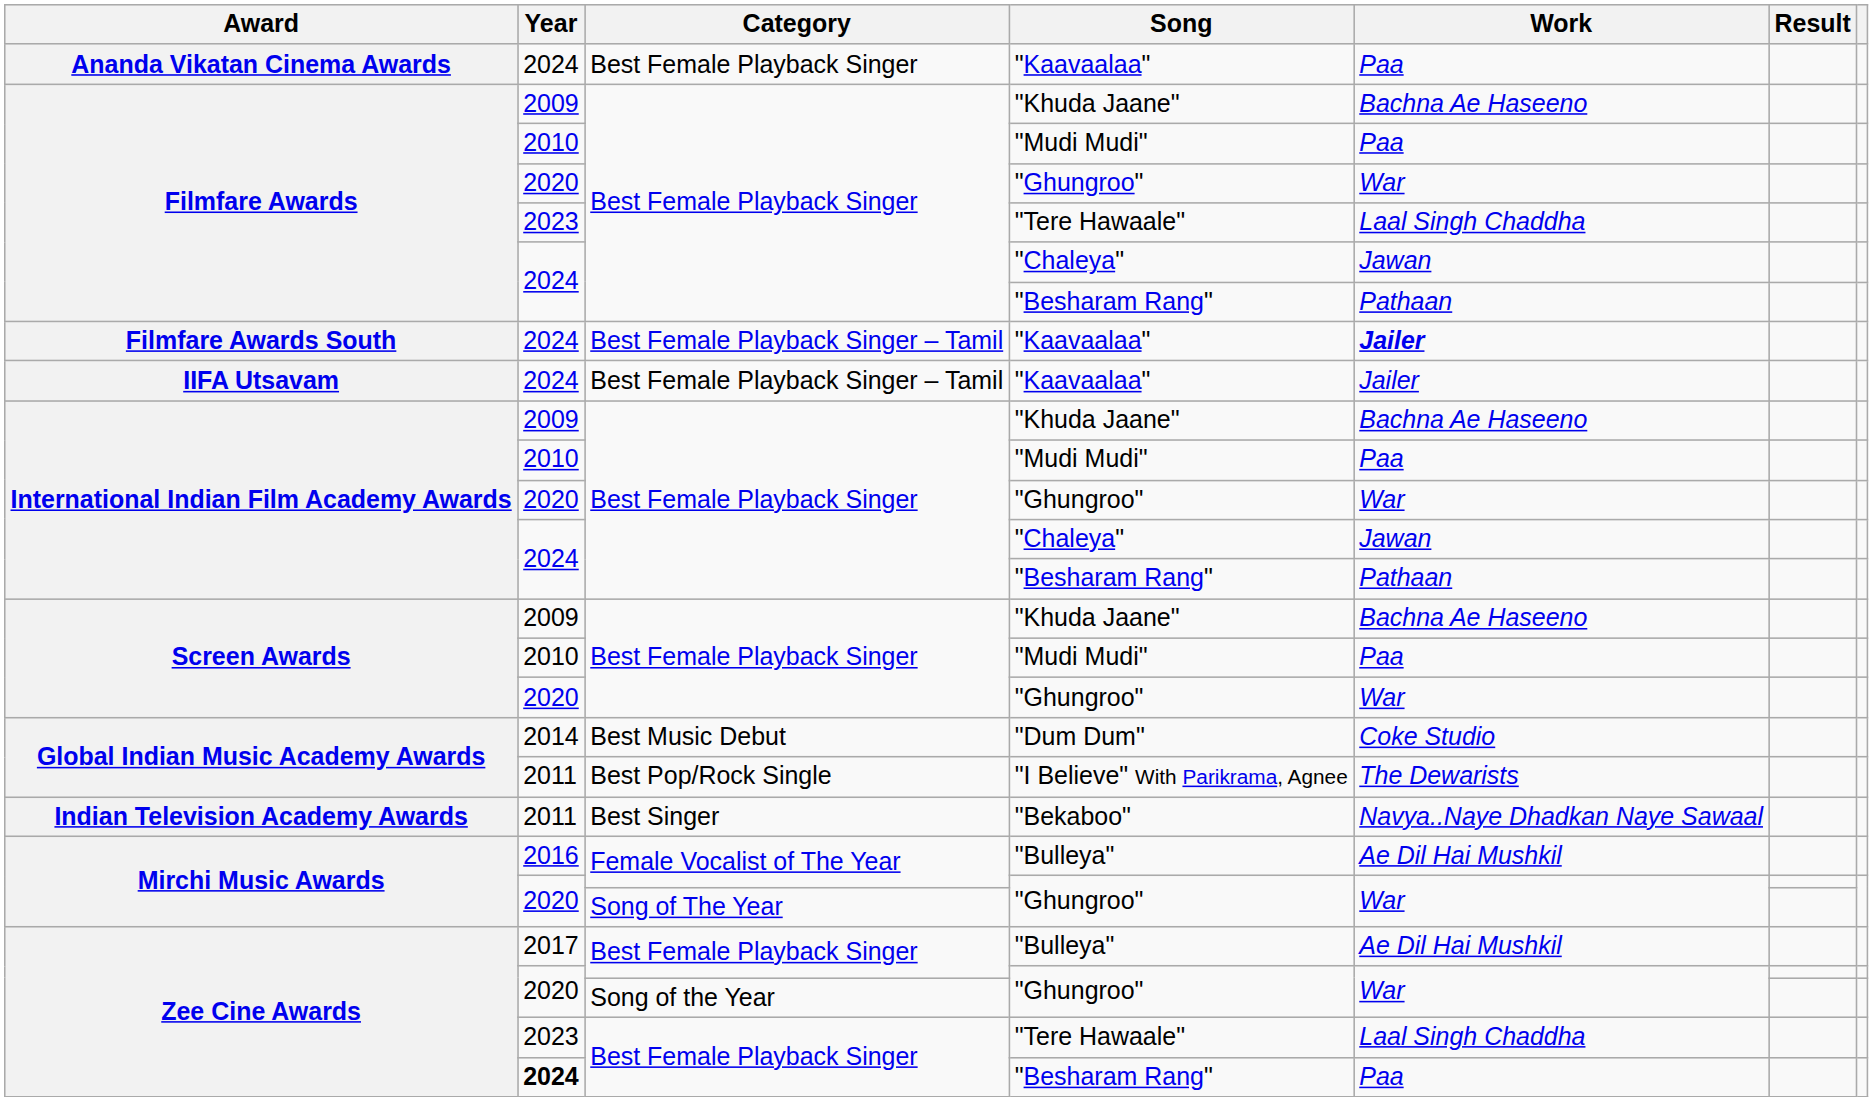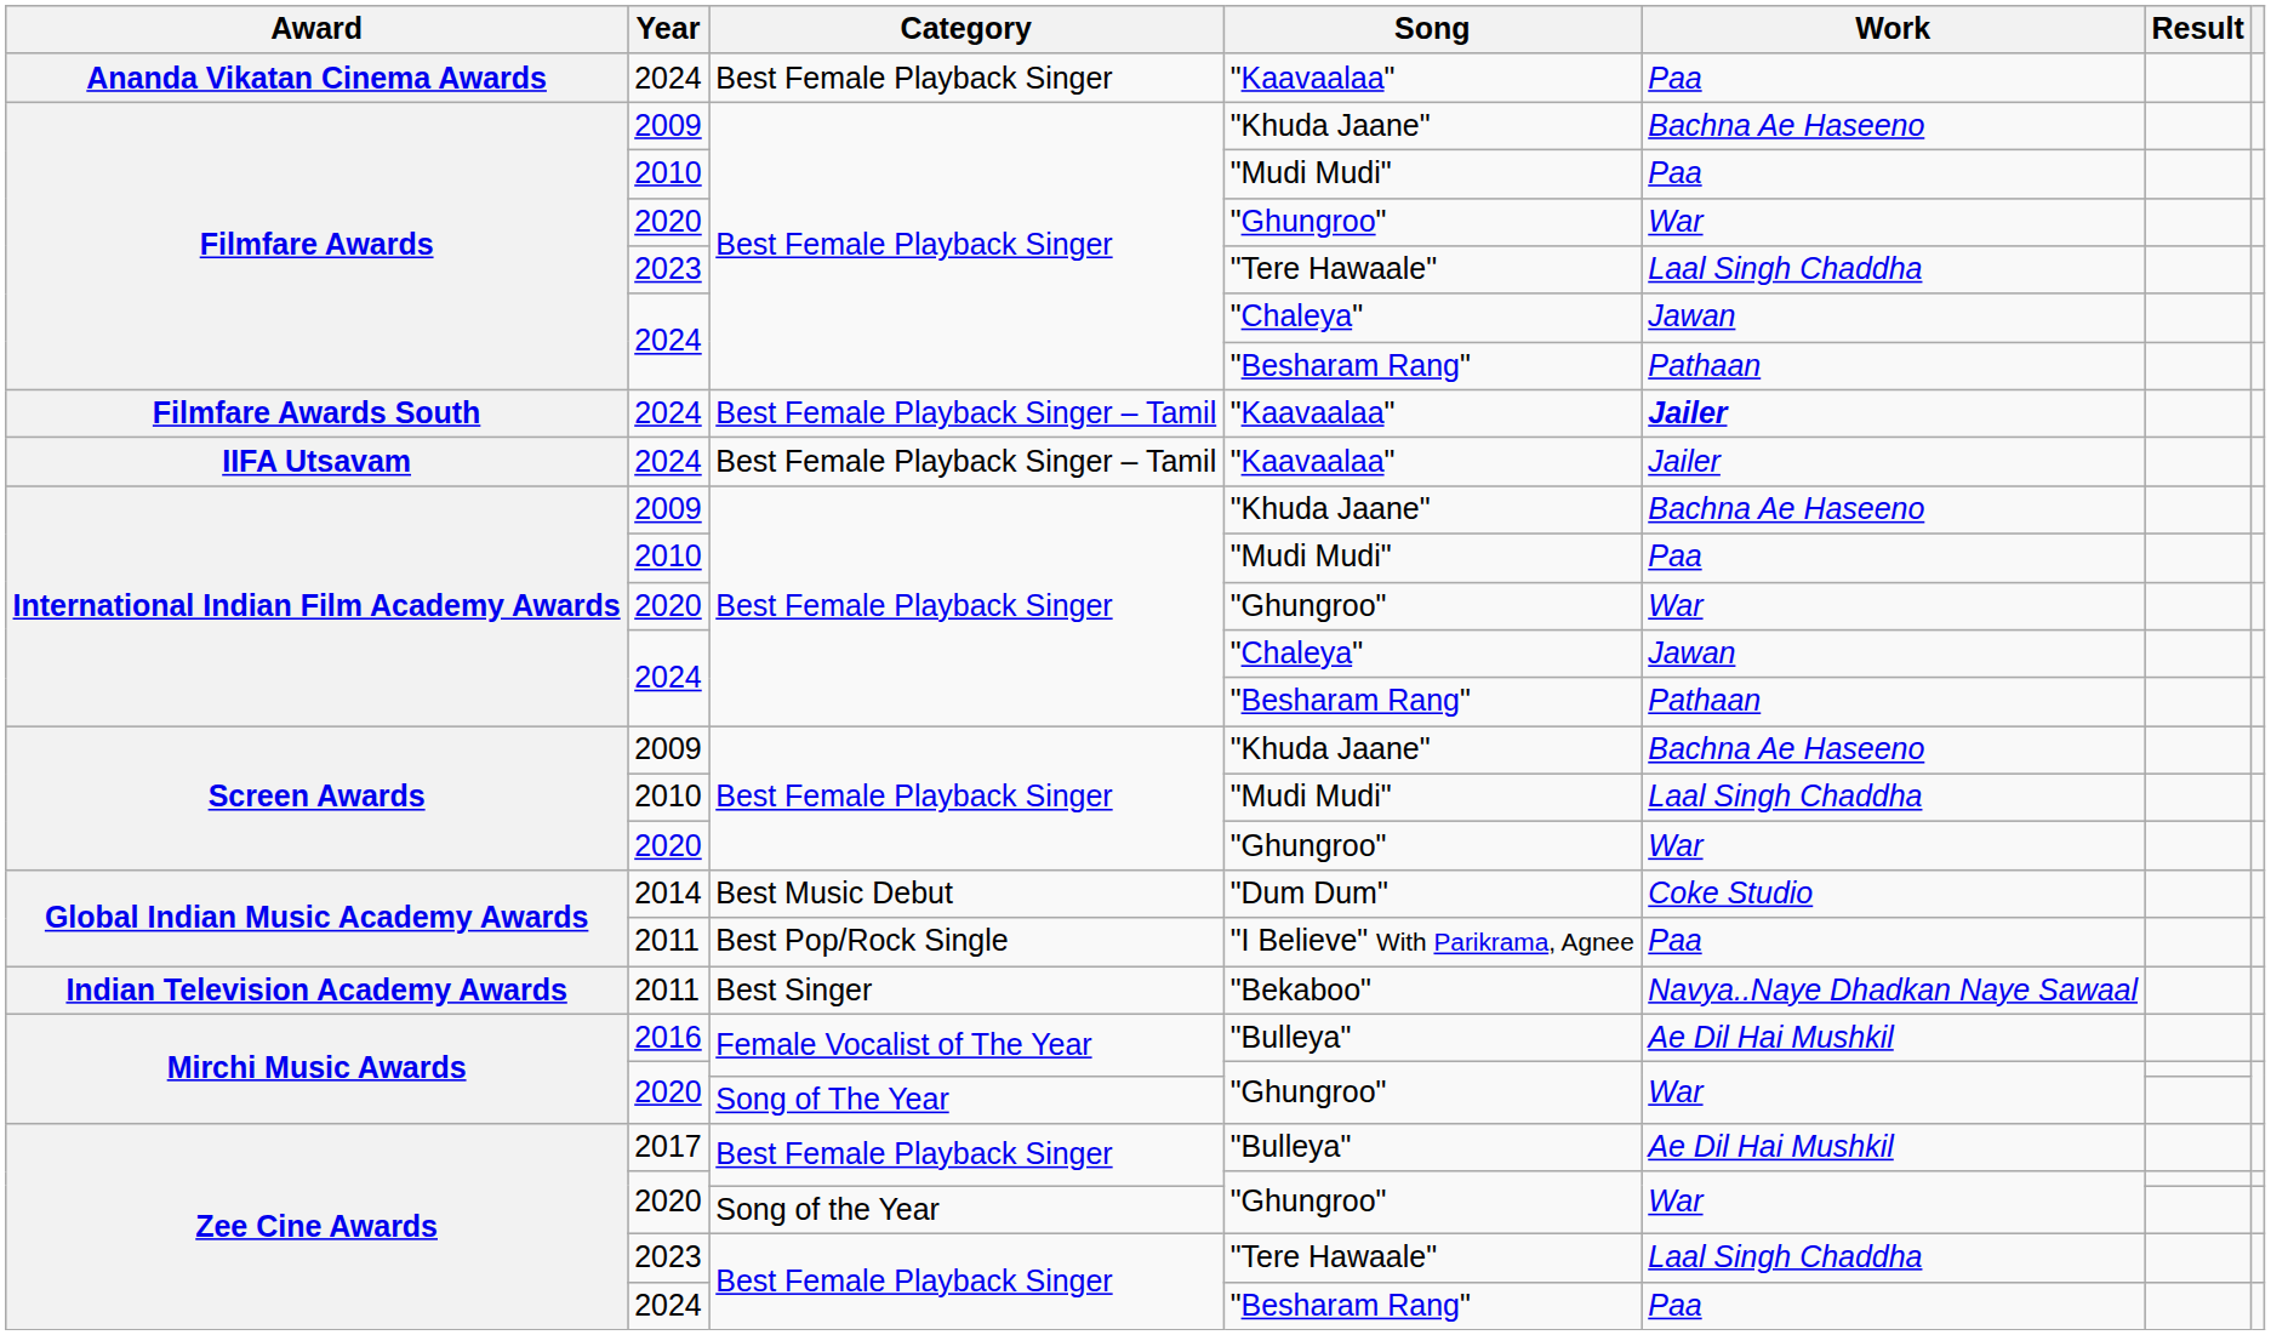 <table class="wikitable plainrowheaders">
 <tr>
 <th>Award</th>
 <th>Year</th>
 <th>Category</th>
 <th>Song</th>
 <th>Work</th>
 <th>Result</th>
 <th></th>
 </tr>
 <tr>
 <th scope="row"><a href='#'>Ananda Vikatan Cinema Awards</a></th>
 <td>2024</td>
 <td>Best Female Playback Singer</td>
 <td>"<a href='#'>Kaavaalaa</a>"</td>
 <td><em><a href='#'>Paa</a></em></td>
 <td></td>
 <td style="text-align: center;"></td>
 </tr>
 <tr>
 <th rowspan="6" scope="row"><a href='#'>Filmfare Awards</a></th>
 <td><a href='#'>2009</a></td>
 <td rowspan="6"><a href='#'>Best Female Playback Singer</a></td>
 <td>"Khuda Jaane"</td>
 <td><em><a href='#'>Bachna Ae Haseeno</a></em></td>
 <td></td>
 <td style="text-align: center;"></td>
 </tr>
 <tr>
 <td><a href='#'>2010</a></td>
 <td>"Mudi Mudi"</td>
 <td><em><a href='#'>Paa</a></em></td>
 <td></td>
 <td style="text-align: center;"></td>
 </tr>
 <tr>
 <td><a href='#'>2020</a></td>
 <td>"<a href='#'>Ghungroo</a>"</td>
 <td><em><a href='#'>War</a></em></td>
 <td></td>
 <td style="text-align: center;"></td>
 </tr>
 <tr>
 <td><a href='#'>2023</a></td>
 <td>"Tere Hawaale"</td>
 <td><em><a href='#'>Laal Singh Chaddha</a></em></td>
 <td></td>
 <td></td>
 </tr>
 <tr>
 <td rowspan="2"><a href='#'>2024</a></td>
 <td>"<a href='#'>Chaleya</a>"</td>
 <td><a href='#'><em>Jawan</em></a></td>
 <td></td>
 <td></td>
 </tr>
 <tr>
 <td>"<a href='#'>Besharam Rang</a>"</td>
 <td><a href='#'><em>Pathaan</em></a></td>
 <td></td>
 <td></td>
 </tr>
 <tr>
 <th scope="row"><a href='#'>Filmfare Awards South</a></th>
 <td><a href='#'>2024</a></td>
 <td><a href='#'>Best Female Playback Singer – Tamil</a></td>
 <td>"<a href='#'>Kaavaalaa</a>"</td>
 <td><strong><em><a href='#'>Jailer</a></em></strong></td>
 <td></td>
 <td style="text-align: center;"></td>
 </tr>
 <tr>
 <th scope="row"><a href='#'>IIFA Utsavam</a></th>
 <td><a href='#'>2024</a></td>
 <td>Best Female Playback Singer – Tamil</td>
 <td>"<a href='#'>Kaavaalaa</a>"</td>
 <td><em><a href='#'>Jailer</a></em></td>
 <td></td>
 <td style="text-align: center;"></td>
 </tr>
 <tr>
 <th rowspan="5" scope="row"><a href='#'>International Indian Film Academy Awards</a></th>
 <td><a href='#'>2009</a></td>
 <td rowspan="5"><a href='#'>Best Female Playback Singer</a></td>
 <td>"Khuda Jaane"</td>
 <td><em><a href='#'>Bachna Ae Haseeno</a></em></td>
 <td></td>
 <td style="text-align: center;"></td>
 </tr>
 <tr>
 <td><a href='#'>2010</a></td>
 <td>"Mudi Mudi"</td>
 <td><em><a href='#'>Paa</a></em></td>
 <td></td>
 <td style="text-align: center;"></td>
 </tr>
 <tr>
 <td><a href='#'>2020</a></td>
 <td>"Ghungroo"</td>
 <td><em><a href='#'>War</a></em></td>
 <td></td>
 <td style="text-align: center;"></td>
 </tr>
 <tr>
 <td rowspan="2"><a href='#'>2024</a></td>
 <td>"<a href='#'>Chaleya</a>"</td>
 <td><em><a href='#'>Jawan</a></em></td>
 <td></td>
 <td style="text-align: center;"></td>
 </tr>
 <tr>
 <td>"<a href='#'>Besharam Rang</a>"</td>
 <td><em><a href='#'>Pathaan</a></em></td>
 <td></td>
 <td style="text-align: center;"></td>
 </tr>
 <tr>
 <th rowspan="3" scope="row"><a href='#'>Screen Awards</a></th>
 <td>2009</td>
 <td rowspan="3"><a href='#'>Best Female Playback Singer</a></td>
 <td>"Khuda Jaane"</td>
 <td><em><a href='#'>Bachna Ae Haseeno</a></em></td>
 <td></td>
 <td style="text-align: center;"></td>
 </tr>
 <tr>
 <td>2010</td>
 <td>"Mudi Mudi"</td>
-<td><em><a href='#'>Paa</a></em></td>
+<td><em><a href='#'>Laal Singh Chaddha</a></em></td>
 <td></td>
 <td style="text-align: center;"></td>
 </tr>
 <tr>
 <td><a href='#'>2020</a></td>
 <td>"Ghungroo"</td>
 <td><em><a href='#'>War</a></em></td>
 <td></td>
 <td style="text-align: center;"></td>
 </tr>
 <tr>
 <th rowspan="2" scope="row"><a href='#'>Global Indian Music Academy Awards</a></th>
 <td>2014</td>
 <td>Best Music Debut</td>
 <td>"Dum Dum"</td>
 <td><em> <a href='#'>Coke Studio</a></em></td>
 <td></td>
 <td style="text-align: center;"></td>
 </tr>
 <tr>
 <td>2011</td>
 <td>Best Pop/Rock Single</td>
 <td>"I Believe" <small>With <a href='#'>Parikrama</a>, Agnee</small></td>
-<td><em><a href='#'>The Dewarists</a></em></td>
+<td><em><a href='#'>Paa</a></em></td>
 <td></td>
 <td style="text-align: center;"></td>
 </tr>
 <tr>
 <th scope="row"><a href='#'>Indian Television Academy Awards</a></th>
 <td>2011</td>
 <td>Best Singer</td>
 <td>"Bekaboo"</td>
 <td><em><a href='#'>Navya..Naye Dhadkan Naye Sawaal</a></em></td>
 <td></td>
 <td style="text-align: center;"></td>
 </tr>
 <tr>
 <th rowspan="3" scope="row"><a href='#'>Mirchi Music Awards</a></th>
 <td><a href='#'>2016</a></td>
 <td rowspan="2"><a href='#'>Female Vocalist of The Year</a></td>
 <td>"Bulleya"</td>
 <td><em><a href='#'>Ae Dil Hai Mushkil</a></em></td>
 <td></td>
 <td style="text-align: center;"></td>
 </tr>
 <tr>
 <td rowspan="2"><a href='#'>2020</a></td>
 <td rowspan="2">"Ghungroo"</td>
 <td rowspan="2"><em><a href='#'>War</a></em></td>
 <td></td>
 <td rowspan="2" style="text-align: center;"></td>
 </tr>
 <tr>
 <td><a href='#'>Song of The Year</a></td>
 <td></td>
 </tr>
 <tr>
 <th rowspan="5" scope="row"><a href='#'>Zee Cine Awards</a></th>
 <td>2017</td>
 <td rowspan="2"><a href='#'>Best Female Playback Singer</a></td>
 <td>"Bulleya"</td>
 <td><em><a href='#'>Ae Dil Hai Mushkil</a></em></td>
 <td></td>
 <td></td>
 </tr>
 <tr>
 <td rowspan="2">2020</td>
 <td rowspan="2">"Ghungroo"</td>
 <td rowspan="2"><em><a href='#'>War</a></em></td>
 <td></td>
 <td></td>
 </tr>
 <tr>
 <td>Song of the Year</td>
 <td></td>
 <td></td>
 </tr>
 <tr>
 <td>2023</td>
 <td rowspan="2"><a href='#'>Best Female Playback Singer</a></td>
 <td>"Tere Hawaale"</td>
 <td><em><a href='#'>Laal Singh Chaddha</a></em></td>
 <td></td>
 <td></td>
 </tr>
 <tr>
-<td><strong>2024</strong></td>
+<td>2024</td>
 <td>"<a href='#'>Besharam Rang</a>"</td>
 <td><em><a href='#'>Paa</a></em></td>
 <td></td>
 <td></td>
 </tr>
 </table>
